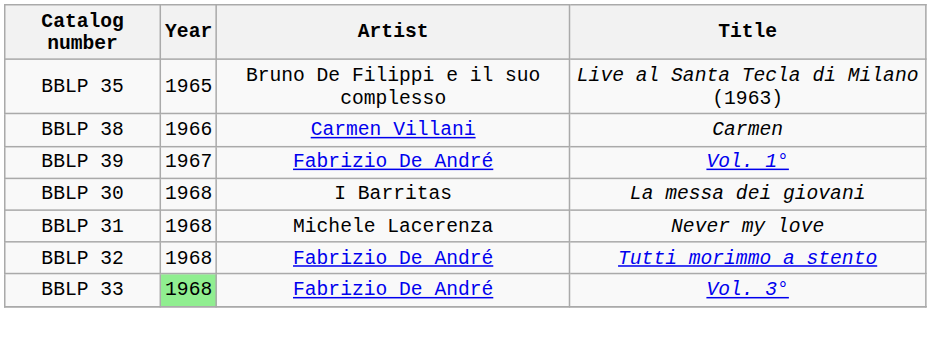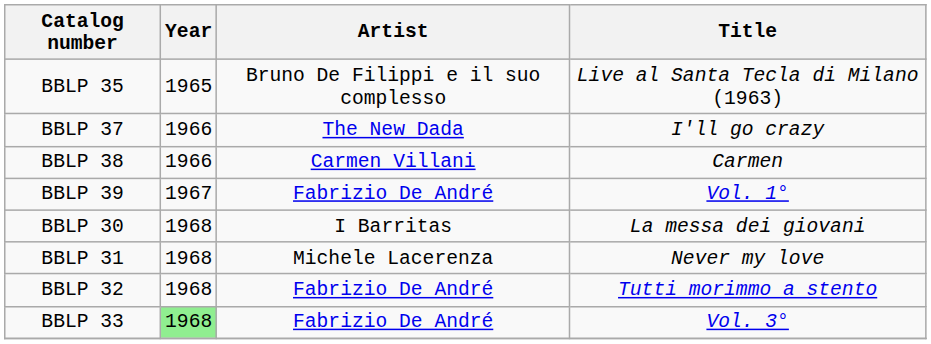 <table class="wikitable" style="text-align:center;">
 <tr>
 <th>Catalog number</th>
 <th>Year</th>
 <th>Artist</th>
 <th>Title</th>
 </tr>
 <tr>
 <td>BBLP 35</td>
 <td>1965</td>
 <td>Bruno De Filippi e il suo complesso</td>
 <td><em>Live al Santa Tecla di Milano</em> (1963)</td>
+</tr>
+<tr>
+<td>BBLP 37</td>
+<td>1966</td>
+<td><a href='#'>The New Dada</a></td>
+<td><em>I'll go crazy</em></td>
 </tr>
 <tr>
 <td>BBLP 38</td>
 <td>1966</td>
 <td><a href='#'>Carmen Villani</a></td>
 <td><em>Carmen</em></td>
 </tr>
 <tr>
 <td>BBLP 39</td>
 <td>1967</td>
 <td><a href='#'>Fabrizio De André</a></td>
 <td><em><a href='#'>Vol. 1°</a></em></td>
 </tr>
 <tr>
 <td>BBLP 30</td>
 <td>1968</td>
 <td>I Barritas</td>
 <td><em>La messa dei giovani</em></td>
 </tr>
 <tr>
 <td>BBLP 31</td>
 <td>1968</td>
 <td>Michele Lacerenza</td>
 <td><em>Never my love</em></td>
 </tr>
 <tr>
 <td>BBLP 32</td>
 <td>1968</td>
 <td><a href='#'>Fabrizio De André</a></td>
 <td><em><a href='#'>Tutti morimmo a stento</a></em></td>
 </tr>
 <tr>
 <td>BBLP 33</td>
 <td style="background: lightgreen;">1968</td>
 <td><a href='#'>Fabrizio De André</a></td>
 <td><em><a href='#'>Vol. 3°</a></em></td>
 </tr>
 <tr>
 </tr>
 </table>
